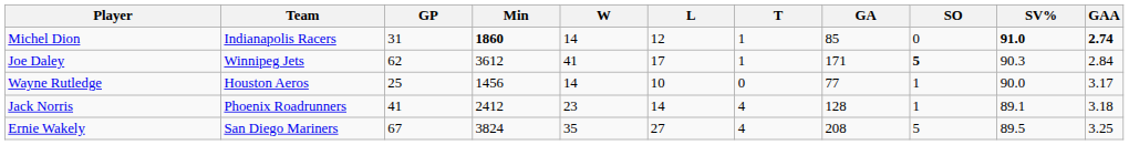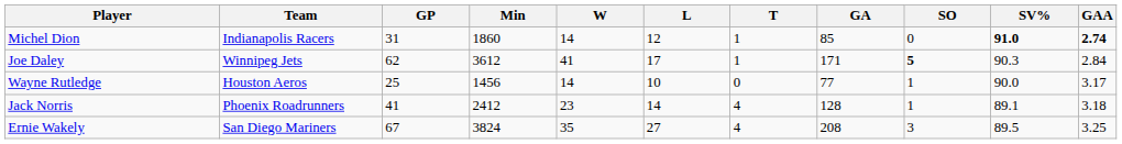 <table class="wikitable sortable" width="100%">
 <tr>
 <th bgcolor="#e0e0e0" width="20%" align="left">Player</th>
 <th bgcolor="#e0e0e0" width="15%">Team</th>
 <th bgcolor="#e0e0e0" width="8.1%">GP</th>
 <th bgcolor="#e0e0e0" width="8.1%">Min</th>
 <th bgcolor="#e0e0e0" width="8.1%">W</th>
 <th bgcolor="#e0e0e0" width="8.1%">L</th>
 <th bgcolor="#e0e0e0" width="8.1%">T</th>
 <th bgcolor="#e0e0e0" width="8.1%">GA</th>
 <th bgcolor="#e0e0e0" width="8.1%">SO</th>
 <th bgcolor="#e0e0e0" width="8.1%">SV%</th>
 <th bgcolor="#e0e0e0" width="8.1%">GAA</th>
 </tr>
 <tr align="left">
 <td align="left"><a href='#'>Michel Dion</a></td>
 <td><a href='#'>Indianapolis Racers</a></td>
 <td>31</td>
-<td><strong>1860</strong></td>
+<td>1860</td>
 <td>14</td>
 <td>12</td>
 <td>1</td>
 <td>85</td>
 <td>0</td>
 <td><strong>91.0</strong></td>
 <td><strong>2.74</strong></td>
 </tr>
 <tr align="left">
 <td align="left"><a href='#'>Joe Daley</a></td>
 <td><a href='#'>Winnipeg Jets</a></td>
 <td>62</td>
 <td>3612</td>
 <td>41</td>
 <td>17</td>
 <td>1</td>
 <td>171</td>
 <td><strong>5</strong></td>
 <td>90.3</td>
 <td>2.84</td>
 </tr>
 <tr align="left">
 <td align="left"><a href='#'>Wayne Rutledge</a></td>
 <td><a href='#'>Houston Aeros</a></td>
 <td>25</td>
 <td>1456</td>
 <td>14</td>
 <td>10</td>
 <td>0</td>
 <td>77</td>
 <td>1</td>
 <td>90.0</td>
 <td>3.17</td>
 </tr>
 <tr align="left">
 <td align="left"><a href='#'>Jack Norris</a></td>
 <td><a href='#'>Phoenix Roadrunners</a></td>
 <td>41</td>
 <td>2412</td>
 <td>23</td>
 <td>14</td>
 <td>4</td>
 <td>128</td>
 <td>1</td>
 <td>89.1</td>
 <td>3.18</td>
 </tr>
 <tr align="left">
 <td align="left"><a href='#'>Ernie Wakely</a></td>
 <td><a href='#'>San Diego Mariners</a></td>
 <td>67</td>
 <td>3824</td>
 <td>35</td>
 <td>27</td>
 <td>4</td>
 <td>208</td>
-<td>5</td>
+<td>3</td>
 <td>89.5</td>
 <td>3.25</td>
 </tr>
 </table>
